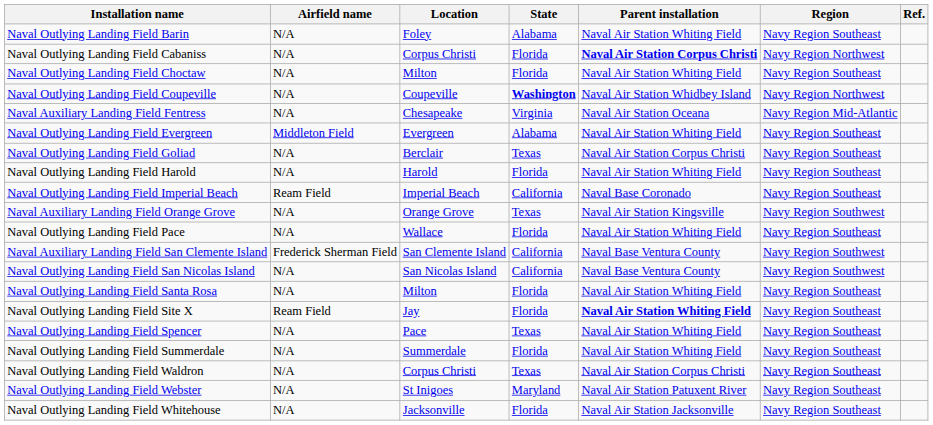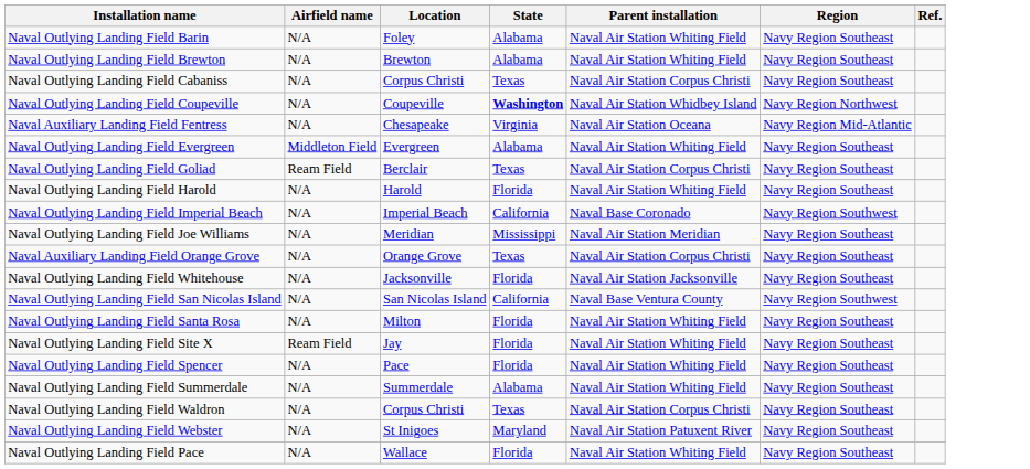 <table class="wikitable sortable">
 <tr>
 <th>Installation name</th>
 <th>Airfield name</th>
 <th>Location</th>
 <th>State</th>
 <th>Parent installation</th>
 <th>Region</th>
 <th>Ref.</th>
 </tr>
 <tr>
 <td><a href='#'>Naval Outlying Landing Field Barin</a></td>
 <td>N/A</td>
 <td><a href='#'>Foley</a></td>
 <td><a href='#'>Alabama</a></td>
 <td><a href='#'>Naval Air Station Whiting Field</a></td>
 <td><a href='#'>Navy Region Southeast</a></td>
 <td></td>
 </tr>
 <tr>
+<td><a href='#'>Naval Outlying Landing Field Brewton</a></td>
+<td>N/A</td>
+<td><a href='#'>Brewton</a></td>
+<td><a href='#'>Alabama</a></td>
+<td><a href='#'>Naval Air Station Whiting Field</a></td>
+<td><a href='#'>Navy Region Southeast</a></td>
+<td></td>
+</tr>
+<tr>
 <td>Naval Outlying Landing Field Cabaniss</td>
 <td>N/A</td>
 <td><a href='#'>Corpus Christi</a></td>
-<td><a href='#'>Florida</a></td>
-<td><strong><a href='#'>Naval Air Station Corpus Christi</a></strong></td>
-<td><a href='#'>Navy Region Northwest</a></td>
-<td></td>
-</tr>
-<tr>
-<td><a href='#'>Naval Outlying Landing Field Choctaw</a></td>
-<td>N/A</td>
-<td><a href='#'>Milton</a></td>
-<td><a href='#'>Florida</a></td>
-<td><a href='#'>Naval Air Station Whiting Field</a></td>
+<td><a href='#'>Texas</a></td>
+<td><a href='#'>Naval Air Station Corpus Christi</a></td>
 <td><a href='#'>Navy Region Southeast</a></td>
 <td></td>
 </tr>
 <tr>
 <td><a href='#'>Naval Outlying Landing Field Coupeville</a></td>
 <td>N/A</td>
 <td><a href='#'>Coupeville</a></td>
 <td><strong><a href='#'>Washington</a></strong></td>
 <td><a href='#'>Naval Air Station Whidbey Island</a></td>
 <td><a href='#'>Navy Region Northwest</a></td>
 <td></td>
 </tr>
 <tr>
 <td><a href='#'>Naval Auxiliary Landing Field Fentress</a></td>
 <td>N/A</td>
 <td><a href='#'>Chesapeake</a></td>
 <td><a href='#'>Virginia</a></td>
 <td><a href='#'>Naval Air Station Oceana</a></td>
 <td><a href='#'>Navy Region Mid-Atlantic</a></td>
 <td></td>
 </tr>
 <tr>
 <td><a href='#'>Naval Outlying Landing Field Evergreen</a></td>
 <td><a href='#'>Middleton Field</a></td>
 <td><a href='#'>Evergreen</a></td>
 <td><a href='#'>Alabama</a></td>
 <td><a href='#'>Naval Air Station Whiting Field</a></td>
 <td><a href='#'>Navy Region Southeast</a></td>
 <td></td>
 </tr>
 <tr>
 <td><a href='#'>Naval Outlying Landing Field Goliad</a></td>
-<td>N/A</td>
+<td>Ream Field</td>
 <td><a href='#'>Berclair</a></td>
 <td><a href='#'>Texas</a></td>
 <td><a href='#'>Naval Air Station Corpus Christi</a></td>
 <td><a href='#'>Navy Region Southeast</a></td>
 <td></td>
 </tr>
 <tr>
 <td>Naval Outlying Landing Field Harold</td>
 <td>N/A</td>
 <td><a href='#'>Harold</a></td>
 <td><a href='#'>Florida</a></td>
 <td><a href='#'>Naval Air Station Whiting Field</a></td>
 <td><a href='#'>Navy Region Southeast</a></td>
 <td></td>
 </tr>
 <tr>
 <td><a href='#'>Naval Outlying Landing Field Imperial Beach</a></td>
-<td>Ream Field</td>
+<td>N/A</td>
 <td><a href='#'>Imperial Beach</a></td>
 <td><a href='#'>California</a></td>
 <td><a href='#'>Naval Base Coronado</a></td>
+<td><a href='#'>Navy Region Southwest</a></td>
+<td></td>
+</tr>
+<tr>
+<td>Naval Outlying Landing Field Joe Williams</td>
+<td>N/A</td>
+<td><a href='#'>Meridian</a></td>
+<td><a href='#'>Mississippi</a></td>
+<td><a href='#'>Naval Air Station Meridian</a></td>
 <td><a href='#'>Navy Region Southeast</a></td>
 <td></td>
 </tr>
 <tr>
 <td><a href='#'>Naval Auxiliary Landing Field Orange Grove</a></td>
 <td>N/A</td>
 <td><a href='#'>Orange Grove</a></td>
 <td><a href='#'>Texas</a></td>
-<td><a href='#'>Naval Air Station Kingsville</a></td>
-<td><a href='#'>Navy Region Southwest</a></td>
-<td></td>
-</tr>
-<tr>
-<td>Naval Outlying Landing Field Pace</td>
-<td>N/A</td>
-<td><a href='#'>Wallace</a></td>
-<td><a href='#'>Florida</a></td>
-<td><a href='#'>Naval Air Station Whiting Field</a></td>
+<td><a href='#'>Naval Air Station Corpus Christi</a></td>
 <td><a href='#'>Navy Region Southeast</a></td>
 <td></td>
 </tr>
 <tr>
-<td><a href='#'>Naval Auxiliary Landing Field San Clemente Island</a></td>
-<td>Frederick Sherman Field</td>
-<td><a href='#'>San Clemente Island</a></td>
-<td><a href='#'>California</a></td>
-<td><a href='#'>Naval Base Ventura County</a></td>
-<td><a href='#'>Navy Region Southwest</a></td>
+<td>Naval Outlying Landing Field Whitehouse</td>
+<td>N/A</td>
+<td><a href='#'>Jacksonville</a></td>
+<td><a href='#'>Florida</a></td>
+<td><a href='#'>Naval Air Station Jacksonville</a></td>
+<td><a href='#'>Navy Region Southeast</a></td>
 <td></td>
 </tr>
 <tr>
 <td><a href='#'>Naval Outlying Landing Field San Nicolas Island</a></td>
 <td>N/A</td>
 <td><a href='#'>San Nicolas Island</a></td>
 <td><a href='#'>California</a></td>
 <td><a href='#'>Naval Base Ventura County</a></td>
 <td><a href='#'>Navy Region Southwest</a></td>
 <td></td>
 </tr>
 <tr>
 <td><a href='#'>Naval Outlying Landing Field Santa Rosa</a></td>
 <td>N/A</td>
 <td><a href='#'>Milton</a></td>
 <td><a href='#'>Florida</a></td>
 <td><a href='#'>Naval Air Station Whiting Field</a></td>
 <td><a href='#'>Navy Region Southeast</a></td>
 <td></td>
 </tr>
 <tr>
 <td>Naval Outlying Landing Field Site X</td>
 <td>Ream Field</td>
 <td><a href='#'>Jay</a></td>
 <td><a href='#'>Florida</a></td>
-<td><strong><a href='#'>Naval Air Station Whiting Field</a></strong></td>
+<td><a href='#'>Naval Air Station Whiting Field</a></td>
 <td><a href='#'>Navy Region Southeast</a></td>
 <td></td>
 </tr>
 <tr>
 <td><a href='#'>Naval Outlying Landing Field Spencer</a></td>
 <td>N/A</td>
 <td><a href='#'>Pace</a></td>
-<td><a href='#'>Texas</a></td>
+<td><a href='#'>Florida</a></td>
 <td><a href='#'>Naval Air Station Whiting Field</a></td>
 <td><a href='#'>Navy Region Southeast</a></td>
 <td></td>
 </tr>
 <tr>
 <td>Naval Outlying Landing Field Summerdale</td>
 <td>N/A</td>
 <td><a href='#'>Summerdale</a></td>
-<td><a href='#'>Florida</a></td>
+<td><a href='#'>Alabama</a></td>
 <td><a href='#'>Naval Air Station Whiting Field</a></td>
 <td><a href='#'>Navy Region Southeast</a></td>
 <td></td>
 </tr>
 <tr>
 <td>Naval Outlying Landing Field Waldron</td>
 <td>N/A</td>
 <td><a href='#'>Corpus Christi</a></td>
 <td><a href='#'>Texas</a></td>
 <td><a href='#'>Naval Air Station Corpus Christi</a></td>
 <td><a href='#'>Navy Region Southeast</a></td>
 <td></td>
 </tr>
 <tr>
 <td><a href='#'>Naval Outlying Landing Field Webster</a></td>
 <td>N/A</td>
 <td><a href='#'>St Inigoes</a></td>
 <td><a href='#'>Maryland</a></td>
 <td><a href='#'>Naval Air Station Patuxent River</a></td>
 <td><a href='#'>Navy Region Southeast</a></td>
 <td></td>
 </tr>
 <tr>
-<td>Naval Outlying Landing Field Whitehouse</td>
+<td>Naval Outlying Landing Field Pace</td>
 <td>N/A</td>
-<td><a href='#'>Jacksonville</a></td>
+<td><a href='#'>Wallace</a></td>
 <td><a href='#'>Florida</a></td>
-<td><a href='#'>Naval Air Station Jacksonville</a></td>
+<td><a href='#'>Naval Air Station Whiting Field</a></td>
 <td><a href='#'>Navy Region Southeast</a></td>
 <td></td>
 </tr>
 </table>
